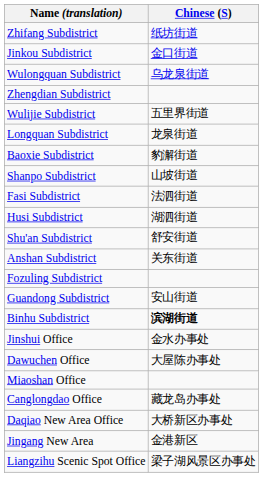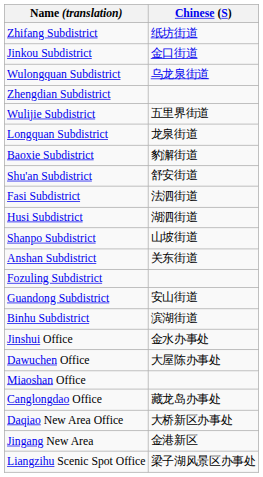 <table class="wikitable">
 <tr>
 <th>Name <em>(translation)</em></th>
 <th><a href='#'>Chinese</a> (<a href='#'>S</a>)</th>
 </tr>
 <tr>
 <td><a href='#'>Zhifang Subdistrict</a></td>
 <td><a href='#'>纸坊街道</a></td>
 </tr>
 <tr>
 <td><a href='#'>Jinkou Subdistrict</a></td>
 <td><a href='#'>金口街道</a></td>
 </tr>
 <tr>
 <td><a href='#'>Wulongquan Subdistrict</a></td>
 <td><a href='#'>乌龙泉街道</a></td>
 </tr>
 <tr>
 <td><a href='#'>Zhengdian Subdistrict</a></td>
 <td></td>
 </tr>
 <tr>
 <td><a href='#'>Wulijie Subdistrict</a></td>
 <td>五里界街道</td>
 </tr>
 <tr>
 <td><a href='#'>Longquan Subdistrict</a></td>
 <td>龙泉街道</td>
 </tr>
 <tr>
 <td><a href='#'>Baoxie Subdistrict</a></td>
 <td>豹澥街道</td>
 </tr>
 <tr>
-<td><a href='#'>Shanpo Subdistrict</a></td>
-<td>山坡街道</td>
+<td><a href='#'>Shu'an Subdistrict</a></td>
+<td>舒安街道</td>
 </tr>
 <tr>
 <td><a href='#'>Fasi Subdistrict</a></td>
 <td>法泗街道</td>
 </tr>
 <tr>
 <td><a href='#'>Husi Subdistrict</a></td>
 <td>湖泗街道</td>
 </tr>
 <tr>
-<td><a href='#'>Shu'an Subdistrict</a></td>
-<td>舒安街道</td>
+<td><a href='#'>Shanpo Subdistrict</a></td>
+<td>山坡街道</td>
 </tr>
 <tr>
 <td><a href='#'>Anshan Subdistrict</a></td>
 <td>关东街道</td>
 </tr>
 <tr>
 <td><a href='#'>Fozuling Subdistrict</a></td>
 <td></td>
 </tr>
 <tr>
 <td><a href='#'>Guandong Subdistrict</a></td>
 <td>安山街道</td>
 </tr>
 <tr>
 <td><a href='#'>Binhu Subdistrict</a></td>
-<td><strong>滨湖街道</strong></td>
+<td>滨湖街道</td>
 </tr>
 <tr>
 <td><a href='#'>Jinshui</a> Office</td>
 <td>金水办事处</td>
 </tr>
 <tr>
 <td><a href='#'>Dawuchen</a> Office</td>
 <td>大屋陈办事处</td>
 </tr>
 <tr>
 <td><a href='#'>Miaoshan</a> Office</td>
 <td></td>
 </tr>
 <tr>
 <td><a href='#'>Canglongdao</a> Office</td>
 <td>藏龙岛办事处</td>
 </tr>
 <tr>
 <td><a href='#'>Daqiao</a> New Area Office</td>
 <td>大桥新区办事处</td>
 </tr>
 <tr>
 <td><a href='#'>Jingang</a> New Area</td>
 <td>金港新区</td>
 </tr>
 <tr>
 <td><a href='#'>Liangzihu</a> Scenic Spot Office</td>
 <td>梁子湖风景区办事处</td>
 </tr>
 </table>
